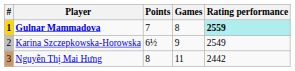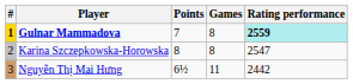 <table class="wikitable" style="font-size: 95%;">
 <tr>
 <th>#</th>
 <th>Player</th>
 <th>Points</th>
 <th>Games</th>
 <th>Rating performance</th>
 </tr>
 <tr>
 <td style="background:gold;"><strong>1</strong></td>
 <td><strong> <a href='#'>Gulnar Mammadova</a></strong></td>
 <td>7</td>
 <td>8</td>
 <td style="background: paleturquoise;"><strong>2559</strong></td>
 </tr>
 <tr>
 <td style="background:silver;">2</td>
 <td> <a href='#'>Karina Szczepkowska-Horowska</a></td>
-<td>6½</td>
-<td>9</td>
-<td>2549</td>
+<td>8</td>
+<td>8</td>
+<td>2547</td>
 </tr>
 <tr>
 <td style="background:#c96;">3</td>
 <td> <a href='#'>Nguyễn Thị Mai Hưng</a></td>
-<td>8</td>
+<td>6½</td>
 <td>11</td>
 <td>2442</td>
 </tr>
 </table>
